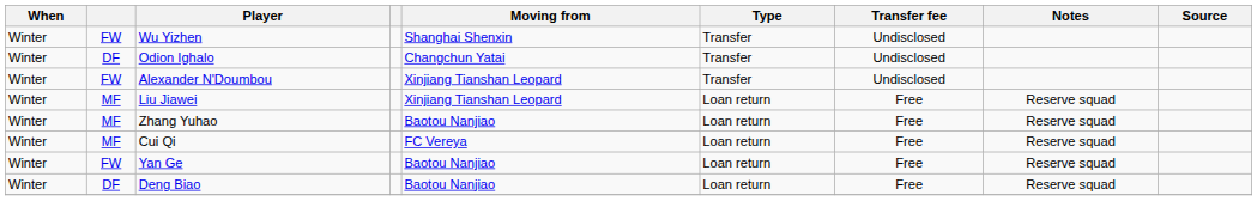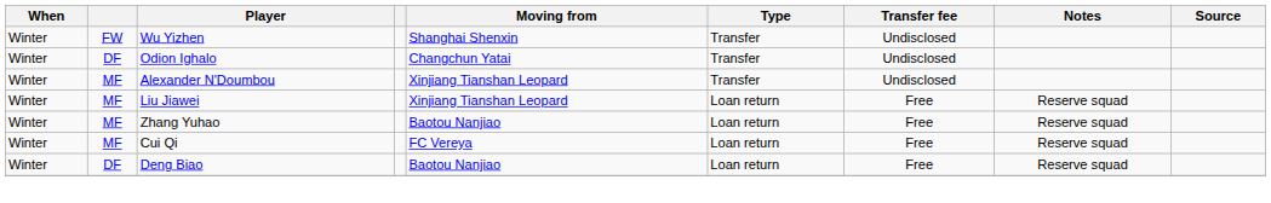 <table class="wikitable sortable" style="width:90%; text-align:left; font-size:95%;">
 <tr>
 <th>When</th>
 <th></th>
 <th>Player</th>
 <th></th>
 <th>Moving from</th>
 <th>Type</th>
 <th class="unsortable">Transfer fee</th>
 <th class="unsortable">Notes</th>
 <th>Source</th>
 </tr>
 <tr>
 <td align=left>Winter</td>
 <td align=center><a href='#'>FW</a></td>
 <td align=left> <a href='#'>Wu Yizhen</a></td>
 <td align=center></td>
 <td align=left> <a href='#'>Shanghai Shenxin</a></td>
 <td>Transfer</td>
 <td align=center>Undisclosed</td>
 <td align=center></td>
 <td align=center></td>
 </tr>
 <tr>
 <td align=left>Winter</td>
 <td align=center><a href='#'>DF</a></td>
 <td align=left> <a href='#'>Odion Ighalo</a></td>
 <td align=center></td>
 <td align=left> <a href='#'>Changchun Yatai</a></td>
 <td>Transfer</td>
 <td align=center>Undisclosed</td>
 <td align=center></td>
 <td align=center></td>
 </tr>
 <tr>
 <td align=left>Winter</td>
-<td align=center><a href='#'>FW</a></td>
+<td align=center><a href='#'>MF</a></td>
 <td align=left> <a href='#'>Alexander N'Doumbou</a></td>
 <td align=center></td>
 <td align=left> <a href='#'>Xinjiang Tianshan Leopard</a></td>
 <td>Transfer</td>
 <td align=center>Undisclosed</td>
 <td align=center></td>
 <td align=center></td>
 </tr>
 <tr>
 <td align=left>Winter</td>
 <td align=center><a href='#'>MF</a></td>
 <td align=left> <a href='#'>Liu Jiawei</a></td>
 <td align=center></td>
 <td align=left> <a href='#'>Xinjiang Tianshan Leopard</a></td>
 <td>Loan return</td>
 <td align=center>Free</td>
 <td align=center>Reserve squad</td>
 <td></td>
 </tr>
 <tr>
 <td align=left>Winter</td>
 <td align=center><a href='#'>MF</a></td>
 <td align=left> Zhang Yuhao</td>
 <td align=center></td>
 <td align=left> <a href='#'>Baotou Nanjiao</a></td>
 <td>Loan return</td>
 <td align=center>Free</td>
 <td align=center>Reserve squad</td>
 <td></td>
 </tr>
 <tr>
 <td align=left>Winter</td>
 <td align=center><a href='#'>MF</a></td>
 <td align=left> Cui Qi</td>
 <td align=center></td>
 <td align=left> <a href='#'>FC Vereya</a></td>
 <td>Loan return</td>
 <td align=center>Free</td>
 <td align=center>Reserve squad</td>
 <td></td>
 </tr>
 <tr>
 <td align=left>Winter</td>
-<td align=center><a href='#'>FW</a></td>
-<td align=left> <a href='#'>Yan Ge</a></td>
-<td align=center></td>
-<td align=left> <a href='#'>Baotou Nanjiao</a></td>
-<td>Loan return</td>
-<td align=center>Free</td>
-<td align=center>Reserve squad</td>
-<td></td>
-</tr>
-<tr>
-<td align=left>Winter</td>
 <td align=center><a href='#'>DF</a></td>
 <td align=left> <a href='#'>Deng Biao</a></td>
 <td align=center></td>
 <td align=left> <a href='#'>Baotou Nanjiao</a></td>
 <td>Loan return</td>
 <td align=center>Free</td>
 <td align=center>Reserve squad</td>
 <td></td>
 </tr>
 <tr>
 </tr>
 </table>
